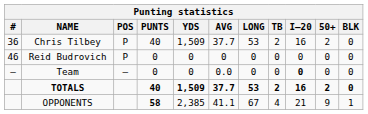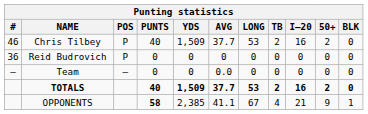 <table style="width:40%; text-align:center;" class="wikitable collapsible collapsed">
 <tr>
 <th colspan="12">Punting statistics</th>
 </tr>
 <tr>
 <th>#</th>
 <th>NAME</th>
 <th>POS</th>
 <th>PUNTS</th>
 <th>YDS</th>
 <th>AVG</th>
 <th>LONG</th>
 <th>TB</th>
 <th>I–20</th>
 <th>50+</th>
 <th>BLK</th>
 </tr>
 <tr>
-<td>36</td>
+<td>46</td>
 <td>Chris Tilbey</td>
 <td>P</td>
 <td>40</td>
 <td>1,509</td>
 <td>37.7</td>
 <td>53</td>
 <td>2</td>
 <td>16</td>
 <td>2</td>
 <td>0</td>
 </tr>
 <tr>
-<td>46</td>
+<td>36</td>
 <td>Reid Budrovich</td>
 <td>P</td>
 <td>0</td>
 <td>0</td>
 <td>0</td>
 <td>0</td>
 <td>0</td>
 <td>0</td>
 <td>0</td>
 <td>0</td>
 </tr>
 <tr>
 <td>–</td>
 <td>Team</td>
 <td>–</td>
 <td>0</td>
 <td>0</td>
 <td>0.0</td>
 <td>0</td>
 <td>0</td>
-<td><strong>0</strong></td>
+<td>0</td>
 <td>0</td>
 <td>0</td>
 </tr>
 <tr>
 <td></td>
 <td><strong>TOTALS</strong></td>
 <td></td>
 <td><strong>40</strong></td>
 <td><strong>1,509</strong></td>
 <td><strong>37.7</strong></td>
 <td><strong>53</strong></td>
 <td><strong>2</strong></td>
 <td><strong>16</strong></td>
 <td><strong>2</strong></td>
 <td><strong>0</strong></td>
 </tr>
 <tr>
 <td></td>
 <td>OPPONENTS</td>
 <td></td>
 <td><strong>58</strong></td>
 <td>2,385</td>
 <td>41.1</td>
 <td>67</td>
 <td>4</td>
 <td>21</td>
 <td>9</td>
 <td>1</td>
 </tr>
 </table>
